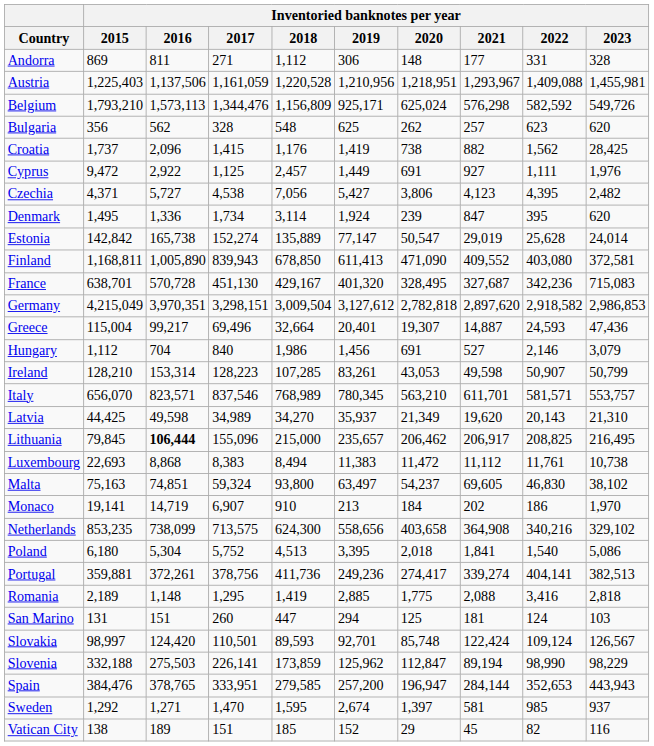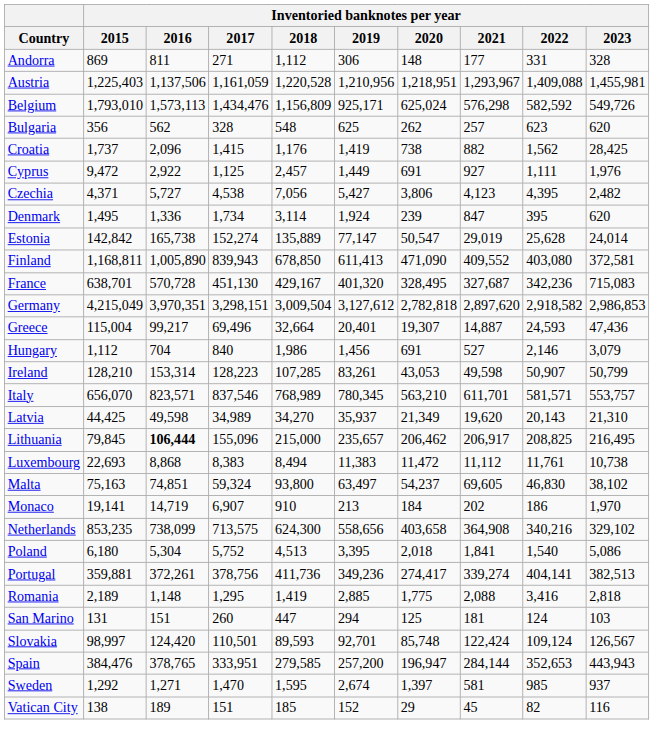 <table class="wikitable sortable">
 <tr>
 <th></th>
 <th colspan="9">Inventoried banknotes per year</th>
 </tr>
 <tr>
 <th>Country</th>
 <th>2015</th>
 <th>2016</th>
 <th>2017</th>
 <th>2018</th>
 <th>2019</th>
 <th>2020</th>
 <th>2021</th>
 <th>2022</th>
 <th>2023</th>
 </tr>
 <tr>
 <td> <a href='#'>Andorra</a></td>
 <td>869</td>
 <td>811</td>
 <td>271</td>
 <td>1,112</td>
 <td>306</td>
 <td>148</td>
 <td>177</td>
 <td>331</td>
 <td>328</td>
 </tr>
 <tr>
 <td> <a href='#'>Austria</a></td>
 <td>1,225,403</td>
 <td>1,137,506</td>
 <td>1,161,059</td>
 <td>1,220,528</td>
 <td>1,210,956</td>
 <td>1,218,951</td>
 <td>1,293,967</td>
 <td>1,409,088</td>
 <td>1,455,981</td>
 </tr>
 <tr>
 <td> <a href='#'>Belgium</a></td>
-<td>1,793,210</td>
+<td>1,793,010</td>
 <td>1,573,113</td>
-<td>1,344,476</td>
+<td>1,434,476</td>
 <td>1,156,809</td>
 <td>925,171</td>
 <td>625,024</td>
 <td>576,298</td>
 <td>582,592</td>
 <td>549,726</td>
 </tr>
 <tr>
 <td> <a href='#'>Bulgaria</a></td>
 <td>356</td>
 <td>562</td>
 <td>328</td>
 <td>548</td>
 <td>625</td>
 <td>262</td>
 <td>257</td>
 <td>623</td>
 <td>620</td>
 </tr>
 <tr>
 <td> <a href='#'>Croatia</a></td>
 <td>1,737</td>
 <td>2,096</td>
 <td>1,415</td>
 <td>1,176</td>
 <td>1,419</td>
 <td>738</td>
 <td>882</td>
 <td>1,562</td>
 <td>28,425</td>
 </tr>
 <tr>
 <td> <a href='#'>Cyprus</a></td>
 <td>9,472</td>
 <td>2,922</td>
 <td>1,125</td>
 <td>2,457</td>
 <td>1,449</td>
 <td>691</td>
 <td>927</td>
 <td>1,111</td>
 <td>1,976</td>
 </tr>
 <tr>
 <td> <a href='#'>Czechia</a></td>
 <td>4,371</td>
 <td>5,727</td>
 <td>4,538</td>
 <td>7,056</td>
 <td>5,427</td>
 <td>3,806</td>
 <td>4,123</td>
 <td>4,395</td>
 <td>2,482</td>
 </tr>
 <tr>
 <td> <a href='#'>Denmark</a></td>
 <td>1,495</td>
 <td>1,336</td>
 <td>1,734</td>
 <td>3,114</td>
 <td>1,924</td>
 <td>239</td>
 <td>847</td>
 <td>395</td>
 <td>620</td>
 </tr>
 <tr>
 <td> <a href='#'>Estonia</a></td>
 <td>142,842</td>
 <td>165,738</td>
 <td>152,274</td>
 <td>135,889</td>
 <td>77,147</td>
 <td>50,547</td>
 <td>29,019</td>
 <td>25,628</td>
 <td>24,014</td>
 </tr>
 <tr>
 <td> <a href='#'>Finland</a></td>
 <td>1,168,811</td>
 <td>1,005,890</td>
 <td>839,943</td>
 <td>678,850</td>
 <td>611,413</td>
 <td>471,090</td>
 <td>409,552</td>
 <td>403,080</td>
 <td>372,581</td>
 </tr>
 <tr>
 <td> <a href='#'>France</a></td>
 <td>638,701</td>
 <td>570,728</td>
 <td>451,130</td>
 <td>429,167</td>
 <td>401,320</td>
 <td>328,495</td>
 <td>327,687</td>
 <td>342,236</td>
 <td>715,083</td>
 </tr>
 <tr>
 <td> <a href='#'>Germany</a></td>
 <td>4,215,049</td>
 <td>3,970,351</td>
 <td>3,298,151</td>
 <td>3,009,504</td>
 <td>3,127,612</td>
 <td>2,782,818</td>
 <td>2,897,620</td>
 <td>2,918,582</td>
 <td>2,986,853</td>
 </tr>
 <tr>
 <td> <a href='#'>Greece</a></td>
 <td>115,004</td>
 <td>99,217</td>
 <td>69,496</td>
 <td>32,664</td>
 <td>20,401</td>
 <td>19,307</td>
 <td>14,887</td>
 <td>24,593</td>
 <td>47,436</td>
 </tr>
 <tr>
 <td> <a href='#'>Hungary</a></td>
 <td>1,112</td>
 <td>704</td>
 <td>840</td>
 <td>1,986</td>
 <td>1,456</td>
 <td>691</td>
 <td>527</td>
 <td>2,146</td>
 <td>3,079</td>
 </tr>
 <tr>
 <td> <a href='#'>Ireland</a></td>
 <td>128,210</td>
 <td>153,314</td>
 <td>128,223</td>
 <td>107,285</td>
 <td>83,261</td>
 <td>43,053</td>
 <td>49,598</td>
 <td>50,907</td>
 <td>50,799</td>
 </tr>
 <tr>
 <td> <a href='#'>Italy</a></td>
 <td>656,070</td>
 <td>823,571</td>
 <td>837,546</td>
 <td>768,989</td>
 <td>780,345</td>
 <td>563,210</td>
 <td>611,701</td>
 <td>581,571</td>
 <td>553,757</td>
 </tr>
 <tr>
 <td> <a href='#'>Latvia</a></td>
 <td>44,425</td>
 <td>49,598</td>
 <td>34,989</td>
 <td>34,270</td>
 <td>35,937</td>
 <td>21,349</td>
 <td>19,620</td>
 <td>20,143</td>
 <td>21,310</td>
 </tr>
 <tr>
 <td> <a href='#'>Lithuania</a></td>
 <td>79,845</td>
 <td><strong>106,444</strong></td>
 <td>155,096</td>
 <td>215,000</td>
 <td>235,657</td>
 <td>206,462</td>
 <td>206,917</td>
 <td>208,825</td>
 <td>216,495</td>
 </tr>
 <tr>
 <td> <a href='#'>Luxembourg</a></td>
 <td>22,693</td>
 <td>8,868</td>
 <td>8,383</td>
 <td>8,494</td>
 <td>11,383</td>
 <td>11,472</td>
 <td>11,112</td>
 <td>11,761</td>
 <td>10,738</td>
 </tr>
 <tr>
 <td> <a href='#'>Malta</a></td>
 <td>75,163</td>
 <td>74,851</td>
 <td>59,324</td>
 <td>93,800</td>
 <td>63,497</td>
 <td>54,237</td>
 <td>69,605</td>
 <td>46,830</td>
 <td>38,102</td>
 </tr>
 <tr>
 <td> <a href='#'>Monaco</a></td>
 <td>19,141</td>
 <td>14,719</td>
 <td>6,907</td>
 <td>910</td>
 <td>213</td>
 <td>184</td>
 <td>202</td>
 <td>186</td>
 <td>1,970</td>
 </tr>
 <tr>
 <td> <a href='#'>Netherlands</a></td>
 <td>853,235</td>
 <td>738,099</td>
 <td>713,575</td>
 <td>624,300</td>
 <td>558,656</td>
 <td>403,658</td>
 <td>364,908</td>
 <td>340,216</td>
 <td>329,102</td>
 </tr>
 <tr>
 <td> <a href='#'>Poland</a></td>
 <td>6,180</td>
 <td>5,304</td>
 <td>5,752</td>
 <td>4,513</td>
 <td>3,395</td>
 <td>2,018</td>
 <td>1,841</td>
 <td>1,540</td>
 <td>5,086</td>
 </tr>
 <tr>
 <td> <a href='#'>Portugal</a></td>
 <td>359,881</td>
 <td>372,261</td>
 <td>378,756</td>
 <td>411,736</td>
-<td>249,236</td>
+<td>349,236</td>
 <td>274,417</td>
 <td>339,274</td>
 <td>404,141</td>
 <td>382,513</td>
 </tr>
 <tr>
 <td> <a href='#'>Romania</a></td>
 <td>2,189</td>
 <td>1,148</td>
 <td>1,295</td>
 <td>1,419</td>
 <td>2,885</td>
 <td>1,775</td>
 <td>2,088</td>
 <td>3,416</td>
 <td>2,818</td>
 </tr>
 <tr>
 <td> <a href='#'>San Marino</a></td>
 <td>131</td>
 <td>151</td>
 <td>260</td>
 <td>447</td>
 <td>294</td>
 <td>125</td>
 <td>181</td>
 <td>124</td>
 <td>103</td>
 </tr>
 <tr>
 <td> <a href='#'>Slovakia</a></td>
 <td>98,997</td>
 <td>124,420</td>
 <td>110,501</td>
 <td>89,593</td>
 <td>92,701</td>
 <td>85,748</td>
 <td>122,424</td>
 <td>109,124</td>
 <td>126,567</td>
 </tr>
 <tr>
-<td> <a href='#'>Slovenia</a></td>
-<td>332,188</td>
-<td>275,503</td>
-<td>226,141</td>
-<td>173,859</td>
-<td>125,962</td>
-<td>112,847</td>
-<td>89,194</td>
-<td>98,990</td>
-<td>98,229</td>
-</tr>
-<tr>
 <td> <a href='#'>Spain</a></td>
 <td>384,476</td>
 <td>378,765</td>
 <td>333,951</td>
 <td>279,585</td>
 <td>257,200</td>
 <td>196,947</td>
 <td>284,144</td>
 <td>352,653</td>
 <td>443,943</td>
 </tr>
 <tr>
 <td> <a href='#'>Sweden</a></td>
 <td>1,292</td>
 <td>1,271</td>
 <td>1,470</td>
 <td>1,595</td>
 <td>2,674</td>
 <td>1,397</td>
 <td>581</td>
 <td>985</td>
 <td>937</td>
 </tr>
 <tr>
 <td> <a href='#'>Vatican City</a></td>
 <td>138</td>
 <td>189</td>
 <td>151</td>
 <td>185</td>
 <td>152</td>
 <td>29</td>
 <td>45</td>
 <td>82</td>
 <td>116</td>
 </tr>
 </table>
